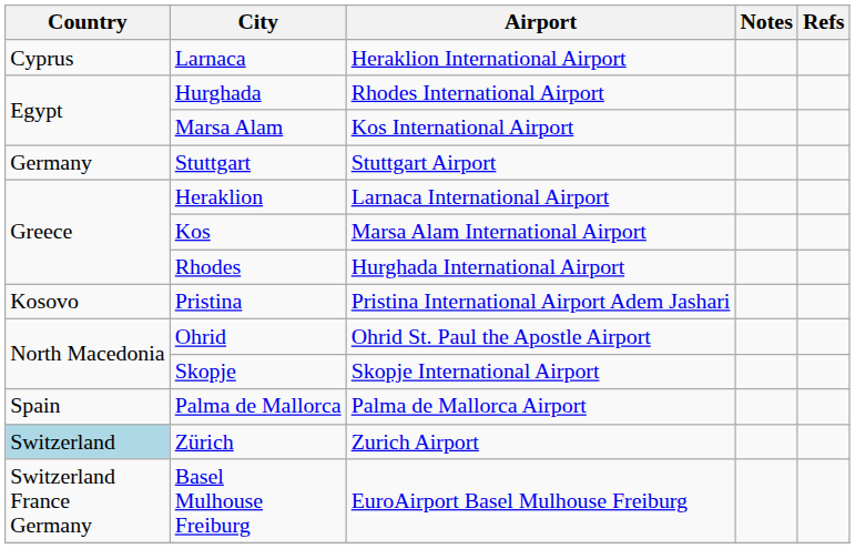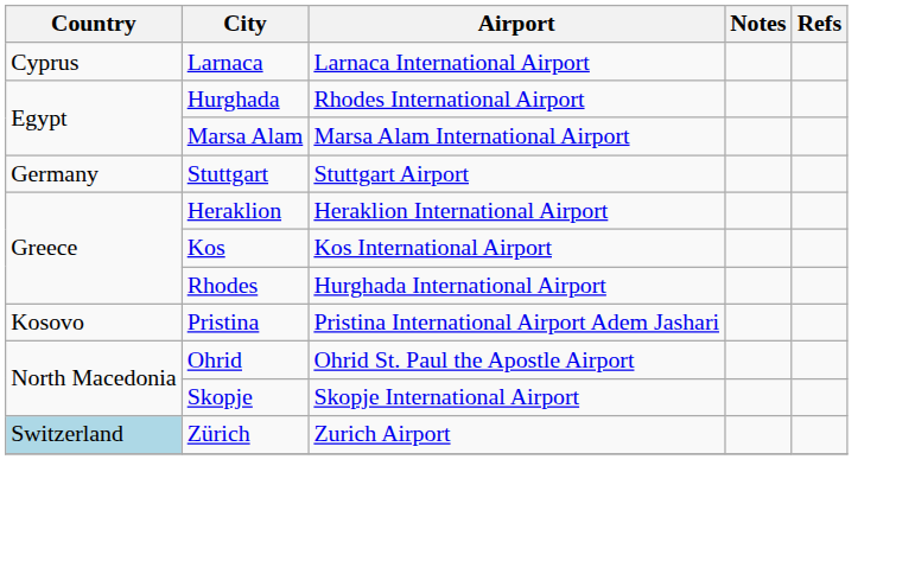 <table class="sortable wikitable">
 <tr>
 <th>Country</th>
 <th>City</th>
 <th>Airport</th>
 <th>Notes</th>
 <th>Refs</th>
 </tr>
 <tr>
 <td>Cyprus</td>
 <td><a href='#'>Larnaca</a></td>
-<td><a href='#'>Heraklion International Airport</a></td>
+<td><a href='#'>Larnaca International Airport</a></td>
 <td></td>
 <td align=center></td>
 </tr>
 <tr>
 <td rowspan="2">Egypt</td>
 <td><a href='#'>Hurghada</a></td>
 <td><a href='#'>Rhodes International Airport</a></td>
 <td></td>
 <td align=center></td>
 </tr>
 <tr>
 <td><a href='#'>Marsa Alam</a></td>
-<td><a href='#'>Kos International Airport</a></td>
+<td><a href='#'>Marsa Alam International Airport</a></td>
 <td></td>
 <td align=center></td>
 </tr>
 <tr>
 <td>Germany</td>
 <td><a href='#'>Stuttgart</a></td>
 <td><a href='#'>Stuttgart Airport</a></td>
 <td></td>
 <td align=center></td>
 </tr>
 <tr>
 <td rowspan="3">Greece</td>
 <td><a href='#'>Heraklion</a></td>
-<td><a href='#'>Larnaca International Airport</a></td>
+<td><a href='#'>Heraklion International Airport</a></td>
 <td></td>
 <td align=center></td>
 </tr>
 <tr>
 <td><a href='#'>Kos</a></td>
-<td><a href='#'>Marsa Alam International Airport</a></td>
+<td><a href='#'>Kos International Airport</a></td>
 <td></td>
 <td align=center></td>
 </tr>
 <tr>
 <td><a href='#'>Rhodes</a></td>
 <td><a href='#'>Hurghada International Airport</a></td>
 <td></td>
 <td align=center></td>
 </tr>
 <tr>
 <td>Kosovo</td>
 <td><a href='#'>Pristina</a></td>
 <td><a href='#'>Pristina International Airport Adem Jashari</a></td>
 <td></td>
 <td align=center></td>
 </tr>
 <tr>
 <td rowspan="2">North Macedonia</td>
 <td><a href='#'>Ohrid</a></td>
 <td><a href='#'>Ohrid St. Paul the Apostle Airport</a></td>
 <td></td>
 <td align=center></td>
 </tr>
 <tr>
 <td><a href='#'>Skopje</a></td>
 <td><a href='#'>Skopje International Airport</a></td>
 <td></td>
 <td align=center></td>
 </tr>
 <tr>
-<td>Spain</td>
-<td><a href='#'>Palma de Mallorca</a></td>
-<td><a href='#'>Palma de Mallorca Airport</a></td>
-<td></td>
-<td align=center></td>
-</tr>
-<tr>
 <td style="background: lightblue;">Switzerland</td>
 <td><a href='#'>Zürich</a></td>
 <td><a href='#'>Zurich Airport</a></td>
 <td></td>
 <td align=center></td>
 </tr>
 <tr>
-<td>Switzerland<br>France<br>Germany</td>
-<td><a href='#'>Basel</a><br><a href='#'>Mulhouse</a><br><a href='#'>Freiburg</a></td>
-<td><a href='#'>EuroAirport Basel Mulhouse Freiburg</a></td>
-<td></td>
-<td align=center></td>
-</tr>
-<tr>
 </tr>
 </table>
